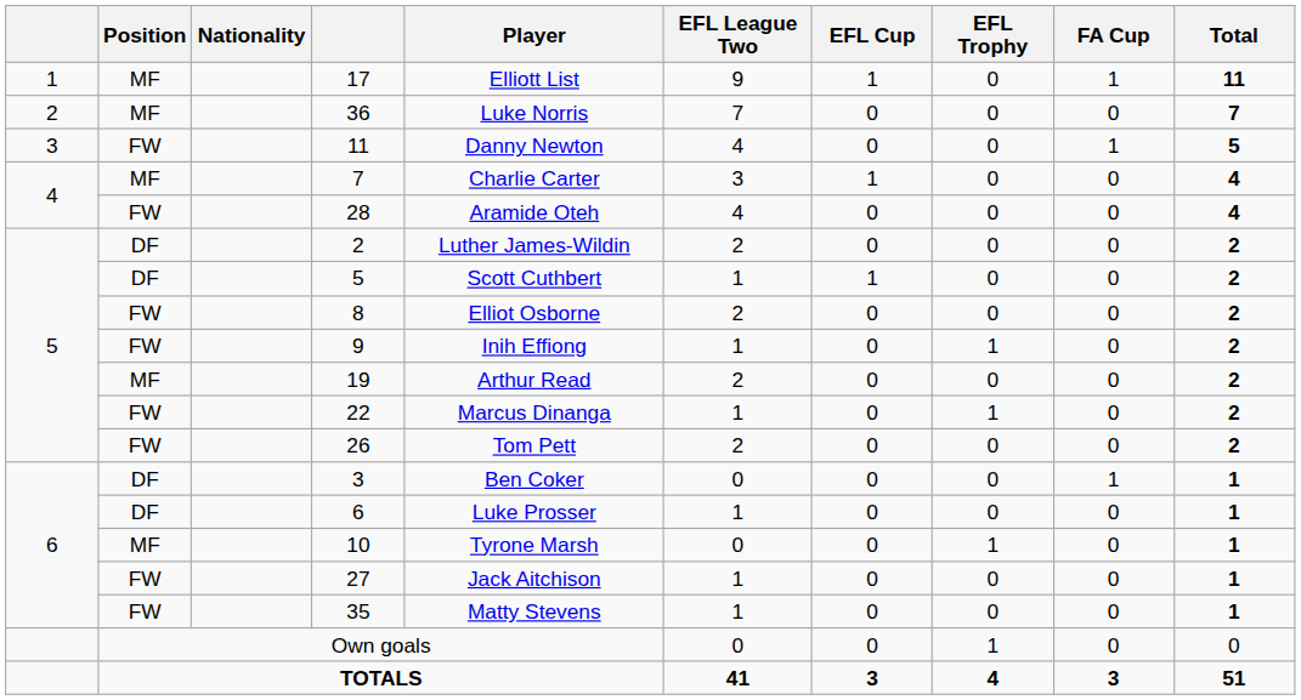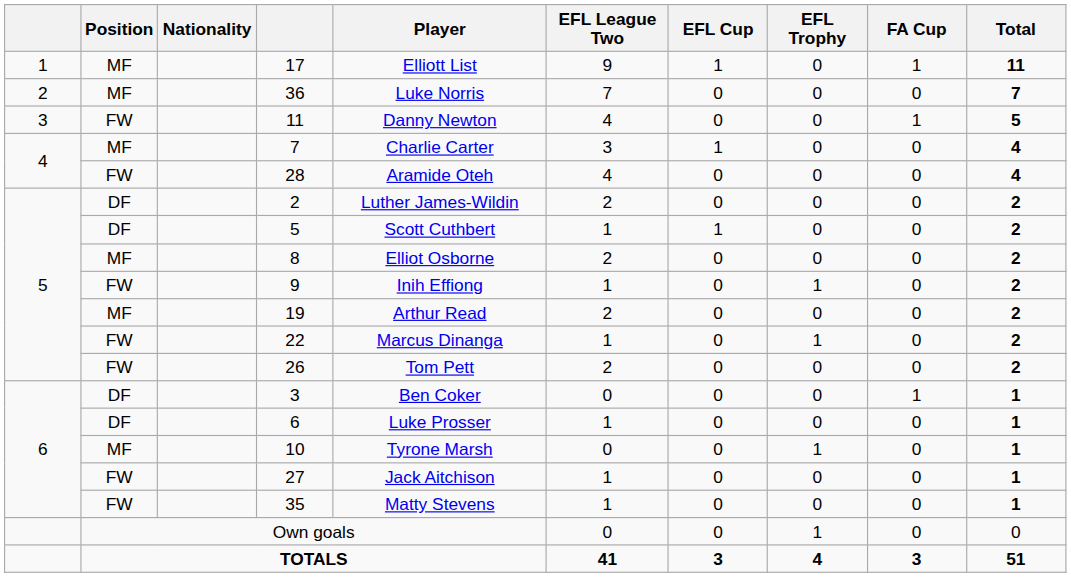 <table class="wikitable" style="font-size: 95%; text-align: center;">
 <tr>
 <th width=60></th>
 <th width=60>Position</th>
 <th width=80>Nationality</th>
 <th width=60></th>
 <th width=180>Player</th>
 <th width=100>EFL League Two</th>
 <th width=80>EFL Cup</th>
 <th width=80>EFL Trophy</th>
 <th width=80>FA Cup</th>
 <th width=80>Total</th>
 </tr>
 <tr>
 <td rowspan=1>1</td>
 <td>MF</td>
 <td></td>
 <td>17</td>
 <td><a href='#'>Elliott List</a></td>
 <td>9</td>
 <td>1</td>
 <td>0</td>
 <td>1</td>
 <td><strong>11</strong></td>
 </tr>
 <tr>
 <td rowspan=1>2</td>
 <td>MF</td>
 <td></td>
 <td>36</td>
 <td><a href='#'>Luke Norris</a></td>
 <td>7</td>
 <td>0</td>
 <td>0</td>
 <td>0</td>
 <td><strong>7</strong></td>
 </tr>
 <tr>
 <td rowspan=1>3</td>
 <td>FW</td>
 <td></td>
 <td>11</td>
 <td><a href='#'>Danny Newton</a></td>
 <td>4</td>
 <td>0</td>
 <td>0</td>
 <td>1</td>
 <td><strong>5</strong></td>
 </tr>
 <tr>
 <td rowspan=2>4</td>
 <td>MF</td>
 <td></td>
 <td>7</td>
 <td><a href='#'>Charlie Carter</a></td>
 <td>3</td>
 <td>1</td>
 <td>0</td>
 <td>0</td>
 <td><strong>4</strong></td>
 </tr>
 <tr>
 <td>FW</td>
 <td></td>
 <td>28</td>
 <td><a href='#'>Aramide Oteh</a></td>
 <td>4</td>
 <td>0</td>
 <td>0</td>
 <td>0</td>
 <td><strong>4</strong></td>
 </tr>
 <tr>
 <td rowspan=7>5</td>
 <td>DF</td>
 <td></td>
 <td>2</td>
 <td><a href='#'>Luther James-Wildin</a></td>
 <td>2</td>
 <td>0</td>
 <td>0</td>
 <td>0</td>
 <td><strong>2</strong></td>
 </tr>
 <tr>
 <td>DF</td>
 <td></td>
 <td>5</td>
 <td><a href='#'>Scott Cuthbert</a></td>
 <td>1</td>
 <td>1</td>
 <td>0</td>
 <td>0</td>
 <td><strong>2</strong></td>
 </tr>
 <tr>
-<td>FW</td>
+<td>MF</td>
 <td></td>
 <td>8</td>
 <td><a href='#'>Elliot Osborne</a></td>
 <td>2</td>
 <td>0</td>
 <td>0</td>
 <td>0</td>
 <td><strong>2</strong></td>
 </tr>
 <tr>
 <td>FW</td>
 <td></td>
 <td>9</td>
 <td><a href='#'>Inih Effiong</a></td>
 <td>1</td>
 <td>0</td>
 <td>1</td>
 <td>0</td>
 <td><strong>2</strong></td>
 </tr>
 <tr>
 <td>MF</td>
 <td></td>
 <td>19</td>
 <td><a href='#'>Arthur Read</a></td>
 <td>2</td>
 <td>0</td>
 <td>0</td>
 <td>0</td>
 <td><strong>2</strong></td>
 </tr>
 <tr>
 <td>FW</td>
 <td></td>
 <td>22</td>
 <td><a href='#'>Marcus Dinanga</a></td>
 <td>1</td>
 <td>0</td>
 <td>1</td>
 <td>0</td>
 <td><strong>2</strong></td>
 </tr>
 <tr>
 <td>FW</td>
 <td></td>
 <td>26</td>
 <td><a href='#'>Tom Pett</a></td>
 <td>2</td>
 <td>0</td>
 <td>0</td>
 <td>0</td>
 <td><strong>2</strong></td>
 </tr>
 <tr>
 <td rowspan=5>6</td>
 <td>DF</td>
 <td></td>
 <td>3</td>
 <td><a href='#'>Ben Coker</a></td>
 <td>0</td>
 <td>0</td>
 <td>0</td>
 <td>1</td>
 <td><strong>1</strong></td>
 </tr>
 <tr>
 <td>DF</td>
 <td></td>
 <td>6</td>
 <td><a href='#'>Luke Prosser</a></td>
 <td>1</td>
 <td>0</td>
 <td>0</td>
 <td>0</td>
 <td><strong>1</strong></td>
 </tr>
 <tr>
 <td>MF</td>
 <td></td>
 <td>10</td>
 <td><a href='#'>Tyrone Marsh</a></td>
 <td>0</td>
 <td>0</td>
 <td>1</td>
 <td>0</td>
 <td><strong>1</strong></td>
 </tr>
 <tr>
 <td>FW</td>
 <td></td>
 <td>27</td>
 <td><a href='#'>Jack Aitchison</a></td>
 <td>1</td>
 <td>0</td>
 <td>0</td>
 <td>0</td>
 <td><strong>1</strong></td>
 </tr>
 <tr>
 <td>FW</td>
 <td></td>
 <td>35</td>
 <td><a href='#'>Matty Stevens</a></td>
 <td>1</td>
 <td>0</td>
 <td>0</td>
 <td>0</td>
 <td><strong>1</strong></td>
 </tr>
 <tr>
 <td rowspan="1"></td>
 <td colspan=4>Own goals</td>
 <td>0</td>
 <td>0</td>
 <td>1</td>
 <td>0</td>
 <td>0</td>
 </tr>
 <tr>
 <td rowspan="1"></td>
 <td colspan=4><strong>TOTALS</strong></td>
 <td><strong>41</strong></td>
 <td><strong>3</strong></td>
 <td><strong>4</strong></td>
 <td><strong>3</strong></td>
 <td><strong>51</strong></td>
 </tr>
 </table>
